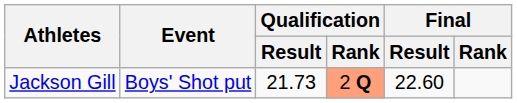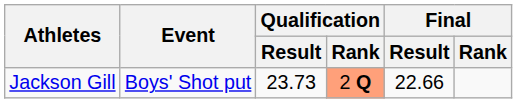 <table class="wikitable" border="1" style="font-size:90%">
 <tr>
 <th rowspan=2>Athletes</th>
 <th rowspan=2>Event</th>
 <th colspan=2>Qualification</th>
 <th colspan=2>Final</th>
 </tr>
 <tr>
 <th>Result</th>
 <th>Rank</th>
 <th>Result</th>
 <th>Rank</th>
 </tr>
 <tr>
 <td><a href='#'>Jackson Gill</a></td>
 <td><a href='#'>Boys' Shot put</a></td>
-<td align=center>21.73</td>
+<td align=center>23.73</td>
 <td align=center style="background: lightsalmon;">2 <strong>Q</strong></td>
-<td align=center>22.60</td>
+<td align=center>22.66</td>
 <td align=center></td>
 </tr>
 </table>
